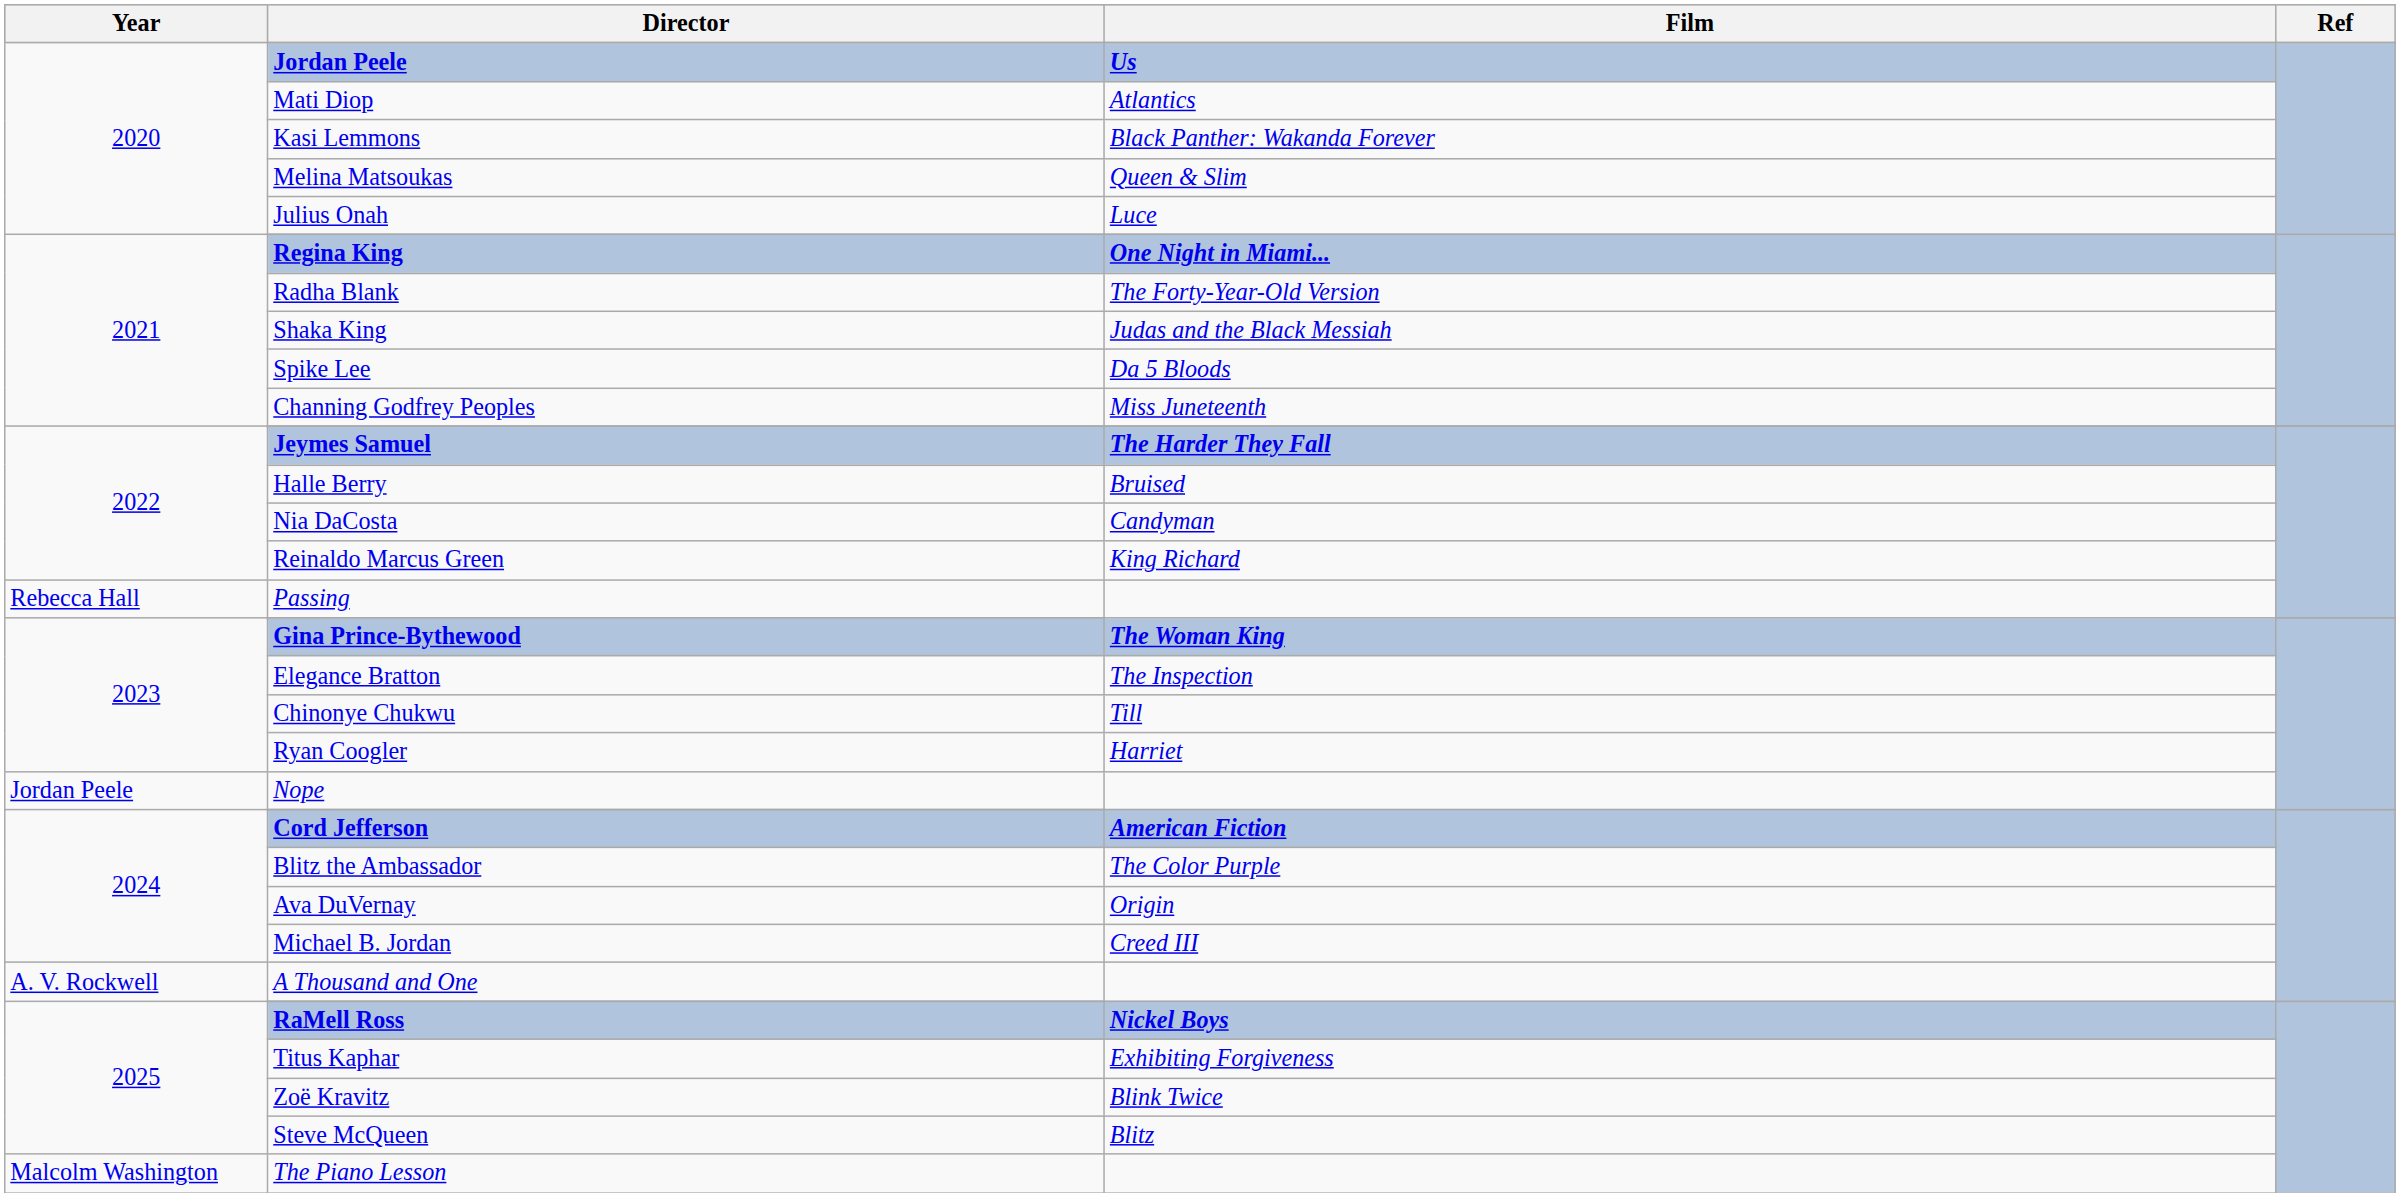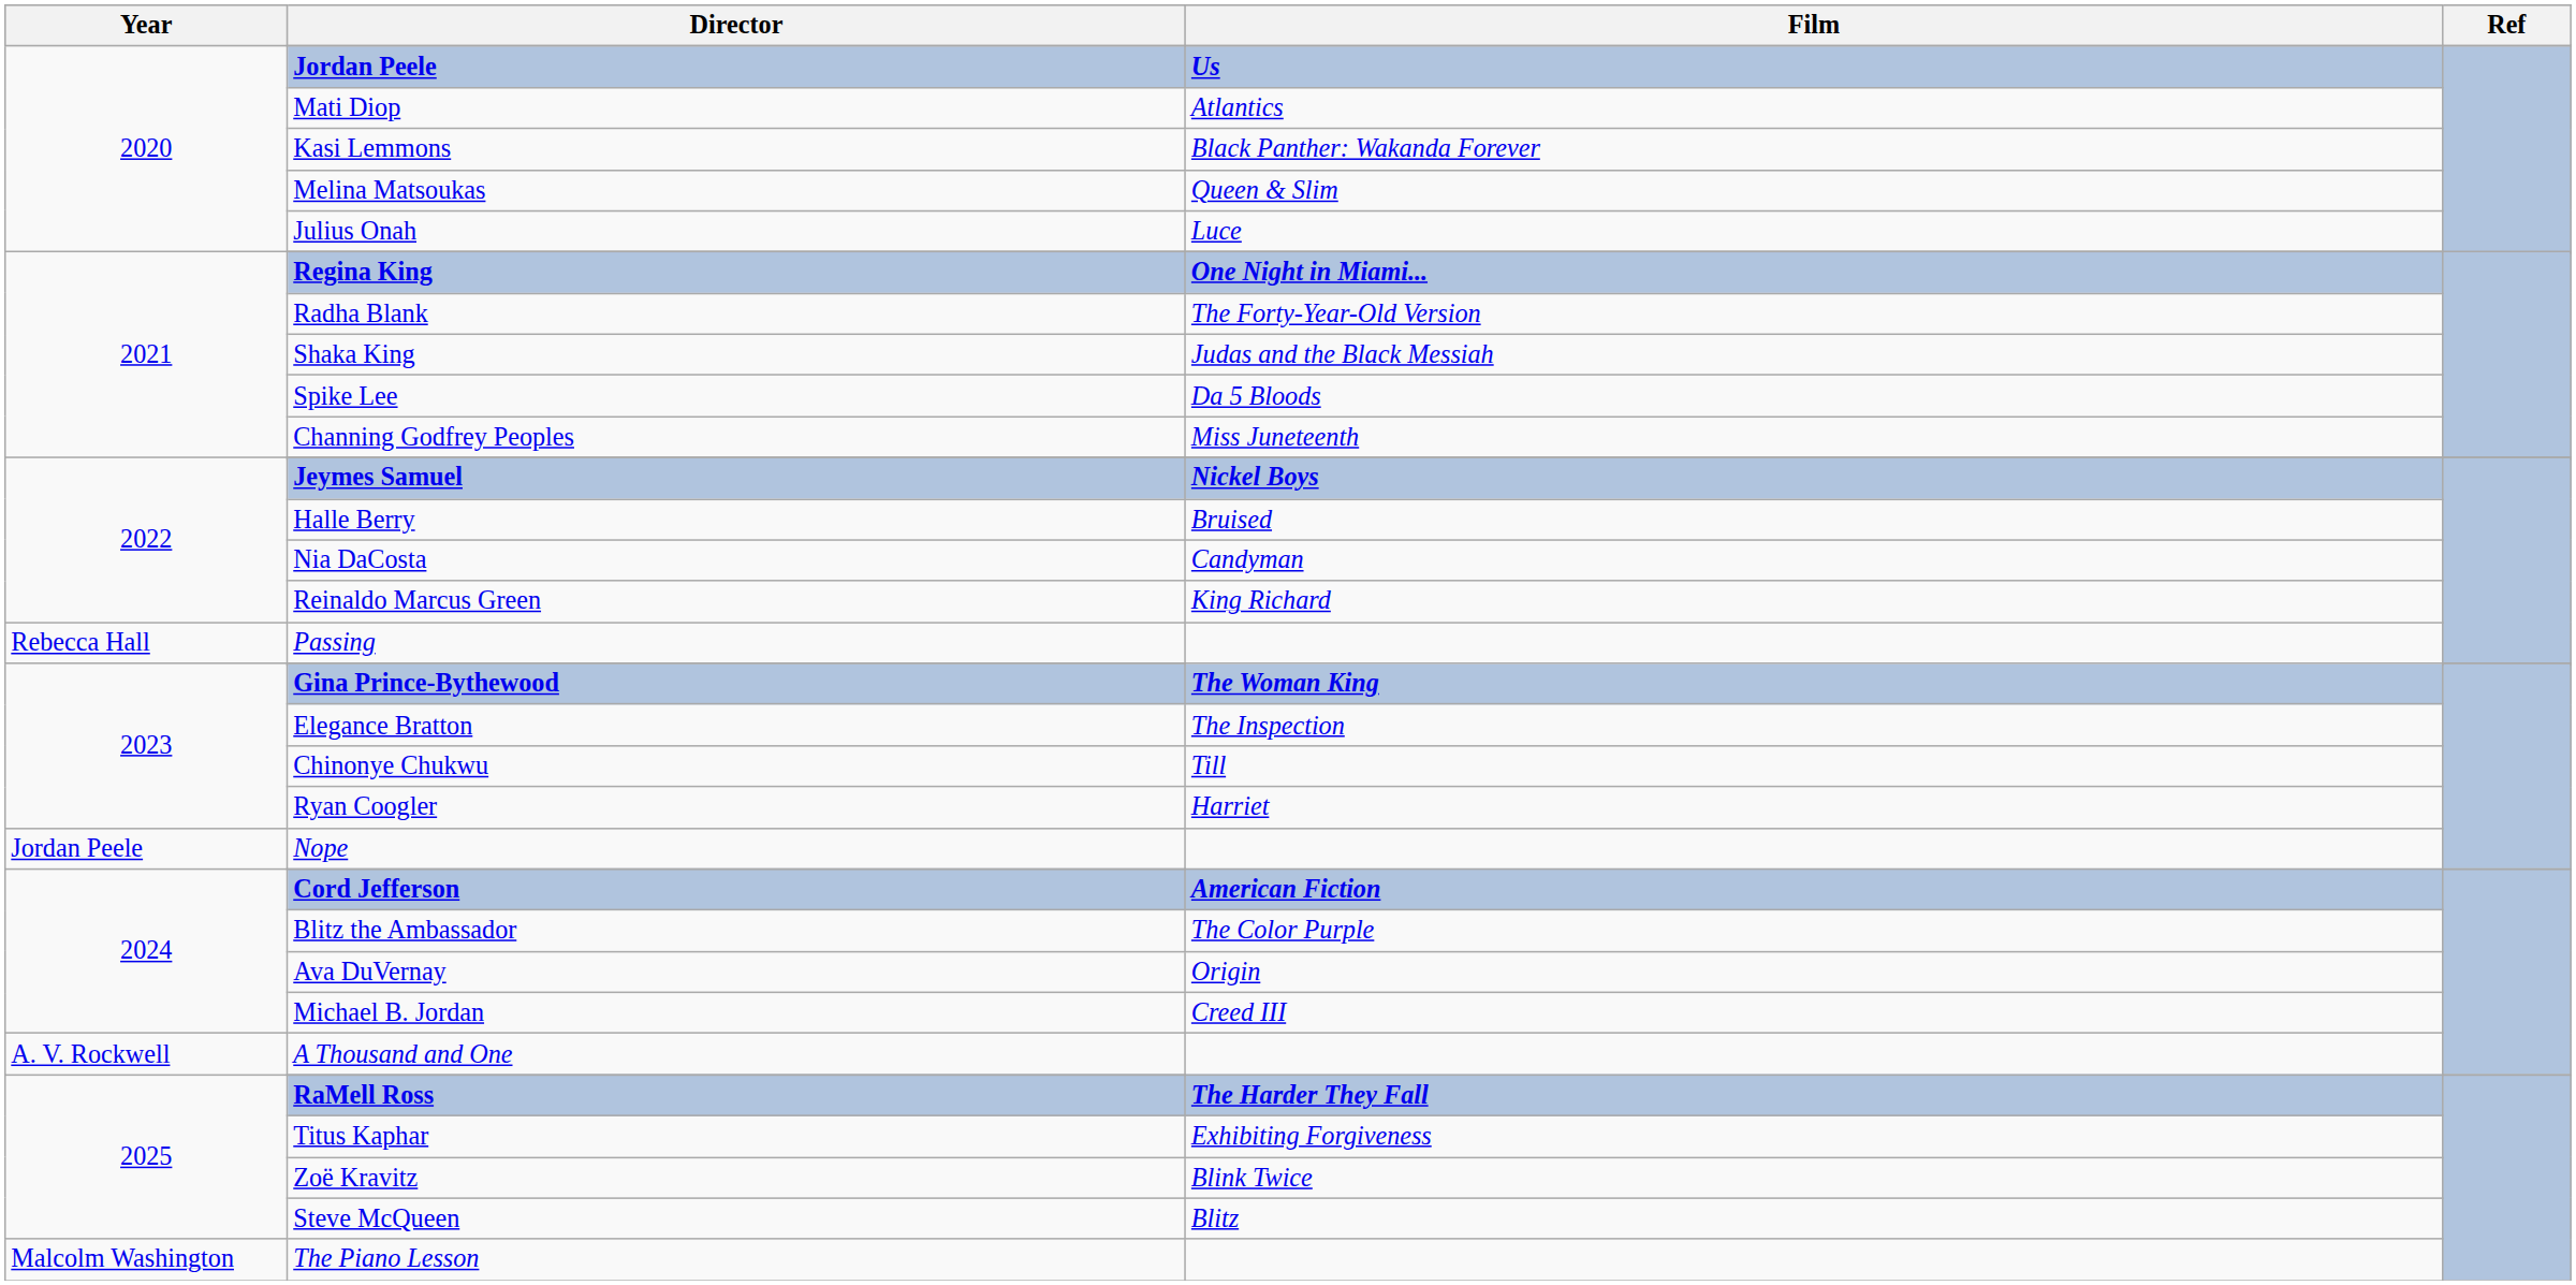 <table class="wikitable" style="width:100%;">
 <tr style="background:#bebebe;">
 <th style="width:11%;">Year</th>
 <th style="width:35%;">Director</th>
 <th style="width:49%;">Film</th>
 <th style="width:5%;">Ref</th>
 </tr>
 <tr>
 <td rowspan="6" align="center"><a href='#'>2020</a></td>
 </tr>
 <tr style="background:#B0C4DE">
 <td><strong><a href='#'>Jordan Peele</a></strong></td>
 <td><strong><em><a href='#'>Us</a></em></strong></td>
 <td rowspan="6" align="center"></td>
 </tr>
 <tr>
 <td><a href='#'>Mati Diop</a></td>
 <td><em><a href='#'>Atlantics</a></em></td>
 </tr>
 <tr>
 <td><a href='#'>Kasi Lemmons</a></td>
 <td><em><a href='#'>Black Panther: Wakanda Forever</a></em></td>
 </tr>
 <tr>
 <td><a href='#'>Melina Matsoukas</a></td>
 <td><em><a href='#'>Queen & Slim</a></em></td>
 </tr>
 <tr>
 <td><a href='#'>Julius Onah</a></td>
 <td><em><a href='#'>Luce</a></em></td>
 </tr>
 <tr>
 <td rowspan="6" align="center"><a href='#'>2021</a></td>
 </tr>
 <tr style="background:#B0C4DE">
 <td><strong><a href='#'>Regina King</a></strong></td>
 <td><strong><em><a href='#'>One Night in Miami...</a></em></strong></td>
 <td rowspan="6" align="center"></td>
 </tr>
 <tr>
 <td><a href='#'>Radha Blank</a></td>
 <td><em><a href='#'>The Forty-Year-Old Version</a></em></td>
 </tr>
 <tr>
 <td><a href='#'>Shaka King</a></td>
 <td><em><a href='#'>Judas and the Black Messiah</a></em></td>
 </tr>
 <tr>
 <td><a href='#'>Spike Lee</a></td>
 <td><em><a href='#'>Da 5 Bloods</a></em></td>
 </tr>
 <tr>
 <td><a href='#'>Channing Godfrey Peoples</a></td>
 <td><em><a href='#'>Miss Juneteenth</a></em></td>
 </tr>
 <tr>
 <td rowspan="6" align="center"><a href='#'>2022</a></td>
 </tr>
 <tr>
 </tr>
 <tr style="background:#B0C4DE">
 <td><strong><a href='#'>Jeymes Samuel</a></strong></td>
-<td><strong><em><a href='#'>The Harder They Fall</a></em></strong></td>
+<td><strong><em><a href='#'>Nickel Boys</a></em></strong></td>
 <td rowspan="6" align="center"></td>
 </tr>
 <tr>
 <td><a href='#'>Halle Berry</a></td>
 <td><em><a href='#'>Bruised</a></em></td>
 </tr>
 <tr>
 <td><a href='#'>Nia DaCosta</a></td>
 <td><em><a href='#'>Candyman</a></em></td>
 </tr>
 <tr>
 <td><a href='#'>Reinaldo Marcus Green</a></td>
 <td><em><a href='#'>King Richard</a></em></td>
 </tr>
 <tr>
 <td><a href='#'>Rebecca Hall</a></td>
 <td><em><a href='#'>Passing</a></em></td>
 </tr>
 <tr>
 <td rowspan="6" align="center"><a href='#'>2023</a></td>
 </tr>
 <tr>
 </tr>
 <tr style="background:#B0C4DE">
 <td><strong><a href='#'>Gina Prince-Bythewood</a></strong></td>
 <td><strong><em><a href='#'>The Woman King</a></em></strong></td>
 <td rowspan="6" align="center"></td>
 </tr>
 <tr>
 <td><a href='#'>Elegance Bratton</a></td>
 <td><em><a href='#'>The Inspection</a></em></td>
 </tr>
 <tr>
 <td><a href='#'>Chinonye Chukwu</a></td>
 <td><em><a href='#'>Till</a></em></td>
 </tr>
 <tr>
 <td><a href='#'>Ryan Coogler</a></td>
 <td><em><a href='#'>Harriet</a></em></td>
 </tr>
 <tr>
 <td><a href='#'>Jordan Peele</a></td>
 <td><em><a href='#'>Nope</a></em></td>
 </tr>
 <tr>
 <td rowspan="6" align="center"><a href='#'>2024</a></td>
 </tr>
 <tr>
 </tr>
 <tr style="background:#B0C4DE">
 <td><strong><a href='#'>Cord Jefferson</a></strong></td>
 <td><strong><em><a href='#'>American Fiction</a></em></strong></td>
 <td rowspan="6" align="center"></td>
 </tr>
 <tr>
 <td><a href='#'>Blitz the Ambassador</a></td>
 <td><em><a href='#'>The Color Purple</a></em></td>
 </tr>
 <tr>
 <td><a href='#'>Ava DuVernay</a></td>
 <td><em><a href='#'>Origin</a></em></td>
 </tr>
 <tr>
 <td><a href='#'>Michael B. Jordan</a></td>
 <td><em><a href='#'>Creed III</a></em></td>
 </tr>
 <tr>
 <td><a href='#'>A. V. Rockwell</a></td>
 <td><em><a href='#'>A Thousand and One</a></em></td>
 </tr>
 <tr>
 <td rowspan="6" align="center"><a href='#'>2025</a></td>
 </tr>
 <tr>
 </tr>
 <tr style="background:#B0C4DE">
 <td><strong><a href='#'>RaMell Ross</a></strong></td>
-<td><strong><em><a href='#'>Nickel Boys</a></em></strong></td>
+<td><strong><em><a href='#'>The Harder They Fall</a></em></strong></td>
 <td rowspan="6" align="center"></td>
 </tr>
 <tr>
 <td><a href='#'>Titus Kaphar</a></td>
 <td><em><a href='#'>Exhibiting Forgiveness</a></em></td>
 </tr>
 <tr>
 <td><a href='#'>Zoë Kravitz</a></td>
 <td><em><a href='#'>Blink Twice</a></em></td>
 </tr>
 <tr>
 <td><a href='#'>Steve McQueen</a></td>
 <td><em><a href='#'>Blitz</a></em></td>
 </tr>
 <tr>
 <td><a href='#'>Malcolm Washington</a></td>
 <td><em><a href='#'>The Piano Lesson</a></em></td>
 </tr>
 </table>
